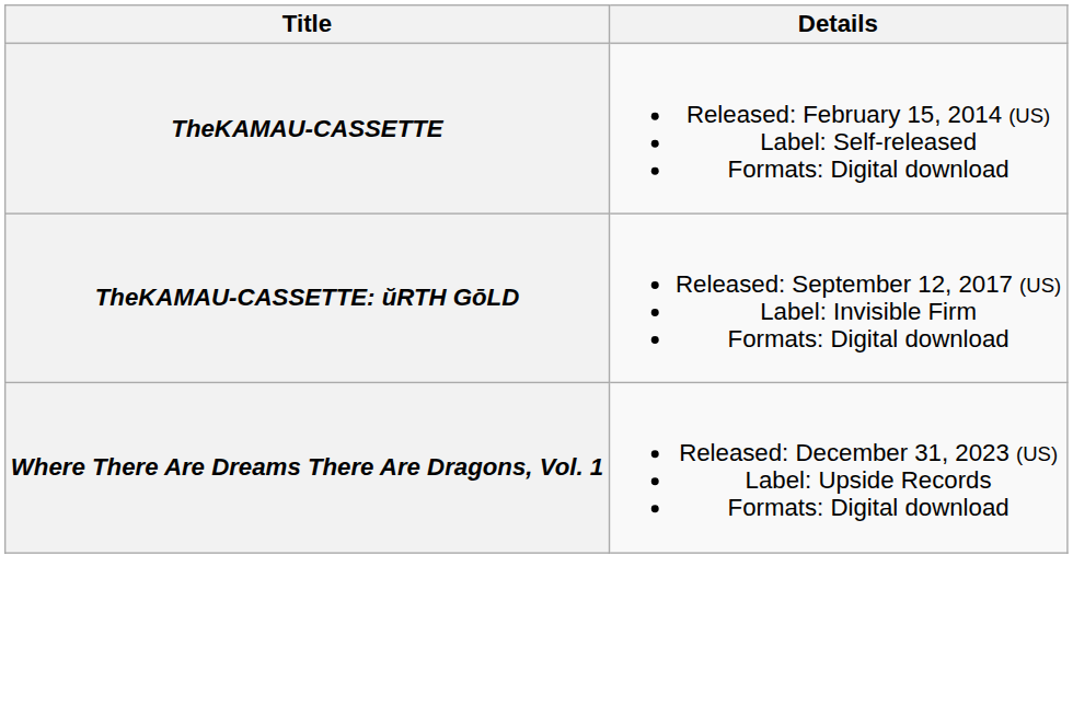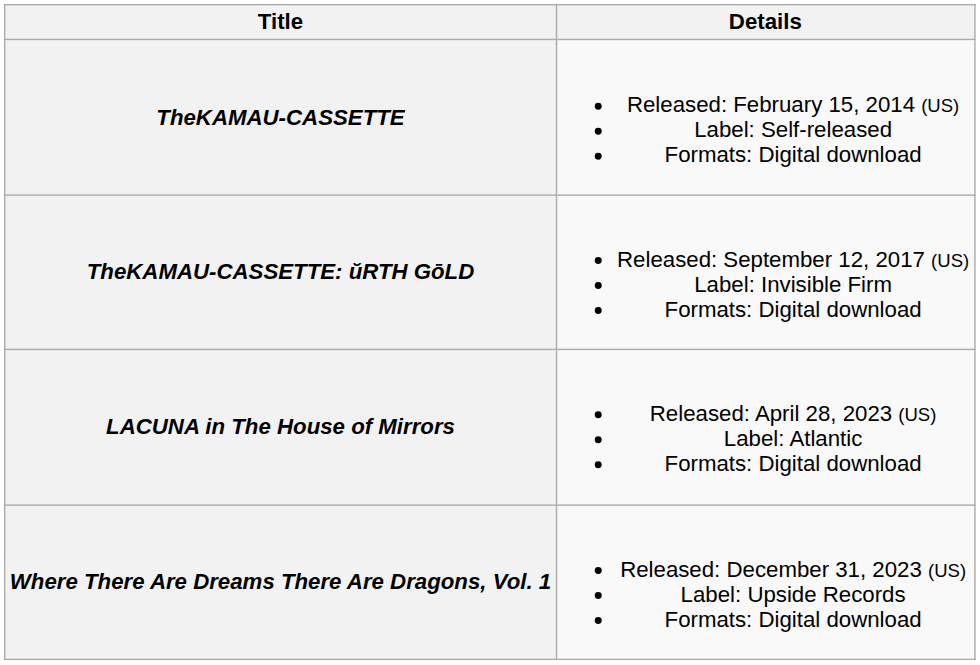 <table class="wikitable plainrowheaders" style="text-align:center">
 <tr>
 <th scope="col">Title</th>
 <th scope="col">Details</th>
 </tr>
 <tr>
 <th scope="row"><em>TheKAMAU-CASSETTE</em></th>
 <td><br><ul><li>Released: February 15, 2014 <small>(US)</small></li><li>Label: Self-released</li><li>Formats: Digital download</li></ul></td>
 </tr>
 <tr>
 <th scope="row"><em>TheKAMAU-CASSETTE: ŭRTH GōLD</em></th>
 <td><br><ul><li>Released: September 12, 2017 <small>(US)</small></li><li>Label: Invisible Firm</li><li>Formats: Digital download</li></ul></td>
 </tr>
 <tr>
+<th scope="row"><em>LACUNA in The House of Mirrors</em></th>
+<td><br><ul><li>Released: April 28, 2023 <small>(US)</small></li><li>Label: Atlantic</li><li>Formats: Digital download</li></ul></td>
+</tr>
+<tr>
 <th scope="row"><em>Where There Are Dreams There Are Dragons, Vol. 1</th>
 <td><br><ul><li>Released: December 31, 2023 <small>(US)</small></li><li>Label: Upside Records</li><li>Formats: Digital download</li></ul></td>
 </tr>
 </table>
